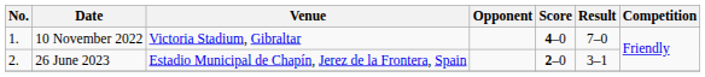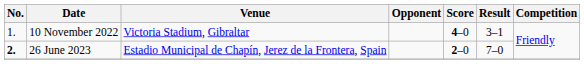 <table class="wikitable">
 <tr>
 <th>No.</th>
 <th>Date</th>
 <th>Venue</th>
 <th>Opponent</th>
 <th>Score</th>
 <th>Result</th>
 <th>Competition</th>
 </tr>
 <tr>
 <td>1.</td>
 <td>10 November 2022</td>
 <td><a href='#'>Victoria Stadium</a>, <a href='#'>Gibraltar</a></td>
 <td></td>
 <td align=center><strong>4</strong>–0</td>
-<td align=center>7–0</td>
+<td align=center>3–1</td>
 <td rowspan=2><a href='#'>Friendly</a></td>
 </tr>
 <tr>
-<td>2.</td>
+<td><strong>2.</strong></td>
 <td>26 June 2023</td>
 <td><a href='#'>Estadio Municipal de Chapín</a>, <a href='#'>Jerez de la Frontera</a>, <a href='#'>Spain</a></td>
 <td></td>
 <td align=center><strong>2</strong>–0</td>
-<td align=center>3–1</td>
+<td align=center>7–0</td>
 </tr>
 <tr>
 </tr>
 </table>
